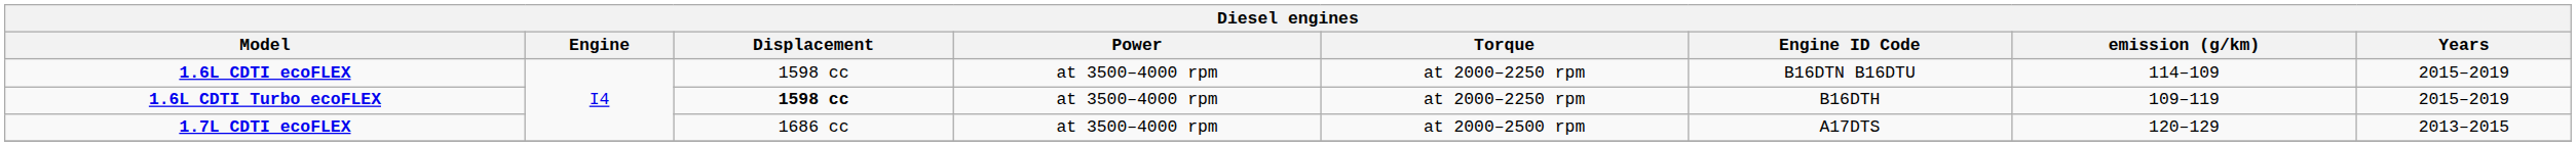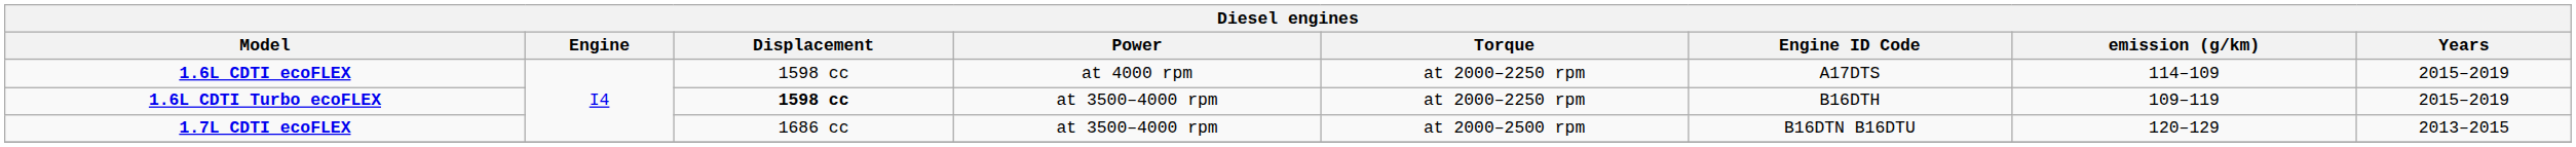 <table class="wikitable"  style="text-align:center; width:100%;">
 <tr>
 <th colspan="8">Diesel engines</th>
 </tr>
 <tr style="background:#dcdcdc; text-align:center; vertical-align:middle;">
 <th>Model</th>
 <th>Engine</th>
 <th>Displacement</th>
 <th>Power</th>
 <th>Torque</th>
 <th>Engine ID Code</th>
 <th> emission (g/km)</th>
 <th>Years</th>
 </tr>
 <tr>
 <td><strong><a href='#'>1.6L CDTI ecoFLEX</a></strong></td>
 <td rowspan="3"><a href='#'>I4</a></td>
 <td>1598 cc</td>
-<td> at 3500–4000 rpm</td>
+<td> at 4000 rpm</td>
 <td> at 2000–2250 rpm</td>
-<td>B16DTN B16DTU</td>
+<td>A17DTS</td>
 <td>114–109</td>
 <td>2015–2019</td>
 </tr>
 <tr>
 <td><strong><a href='#'>1.6L CDTI Turbo ecoFLEX</a></strong></td>
 <td><strong>1598 cc</strong></td>
 <td> at 3500–4000 rpm</td>
 <td> at 2000–2250 rpm</td>
 <td>B16DTH</td>
 <td>109–119</td>
 <td>2015–2019</td>
 </tr>
 <tr>
 <td><strong><a href='#'>1.7L CDTI ecoFLEX</a></strong></td>
 <td>1686 cc</td>
 <td> at 3500–4000 rpm</td>
 <td> at 2000–2500 rpm</td>
-<td>A17DTS</td>
+<td>B16DTN B16DTU</td>
 <td>120–129</td>
 <td>2013–2015</td>
 </tr>
 <tr>
 </tr>
 </table>
